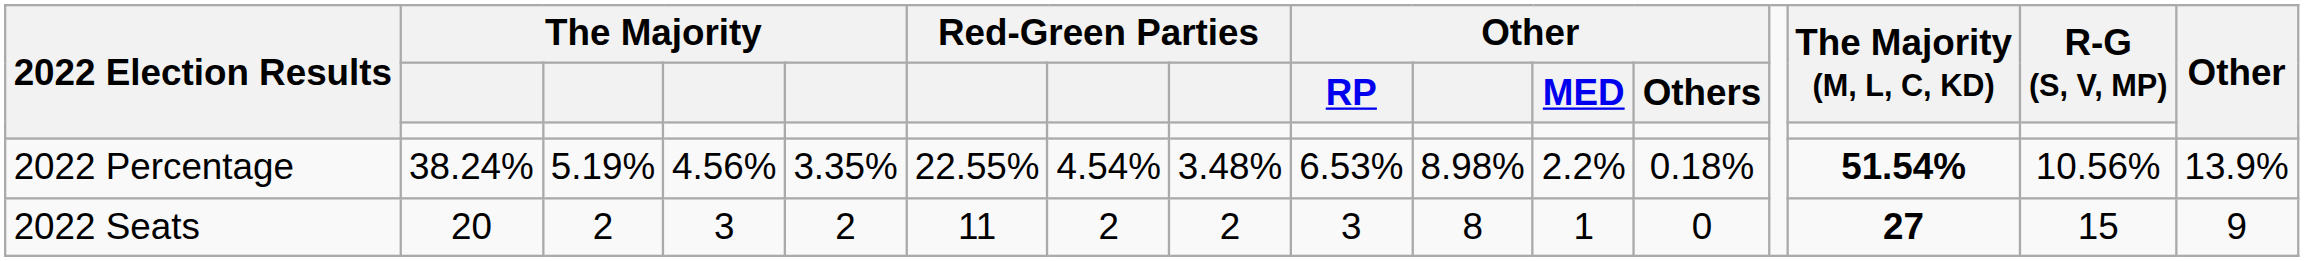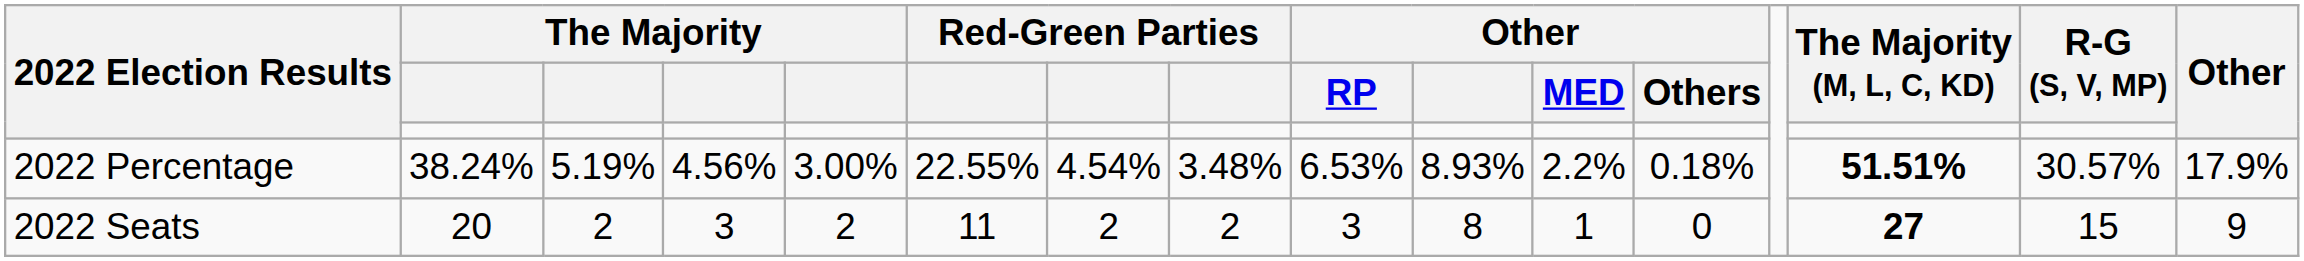 <table class="wikitable">
 <tr>
 <th rowspan=3>2022 Election Results</th>
 <th colspan=4>The Majority</th>
 <th colspan=3>Red-Green Parties</th>
 <th colspan="4">Other</th>
 <td rowspan=5></td>
 <th rowspan=2>The Majority<br><small>(M, L, C, KD)</small></th>
 <th rowspan=2>R-G<br><small>(S, V, MP)</small></th>
 <th rowspan=3>Other</th>
 </tr>
 <tr>
 <th width=40px><a href='#'></a></th>
 <th width=40px><a href='#'></a></th>
 <th width=40px><a href='#'></a></th>
 <th width=40px><a href='#'></a></th>
 <th width=40px><a href='#'></a></th>
 <th width=40px><a href='#'></a></th>
 <th width=40px><a href='#'></a></th>
 <th width=40px><a href='#'>RP</a></th>
 <th width=40px><a href='#'></a></th>
 <th><a href='#'>MED</a></th>
 <th>Others</th>
 </tr>
 <tr>
 <td bgcolor=></td>
 <td bgcolor=></td>
 <td bgcolor=></td>
 <td bgcolor=></td>
 <td bgcolor=></td>
 <td bgcolor=></td>
 <td bgcolor=></td>
 <td bgcolor=></td>
 <td bgcolor=></td>
 <td bgcolor=></td>
 <td bgcolor=></td>
 <td bgcolor=></td>
 </tr>
 <tr>
 <td>2022 Percentage</td>
 <td align="center">38.24%</td>
 <td align="center">5.19%</td>
 <td align="center">4.56%</td>
-<td align="center">3.35%</td>
+<td align="center">3.00%</td>
 <td align="center">22.55%</td>
 <td align="center">4.54%</td>
 <td align="center">3.48%</td>
 <td align="center">6.53%</td>
-<td align="center">8.98%</td>
+<td align="center">8.93%</td>
 <td>2.2%</td>
 <td align="center">0.18%</td>
-<td align="center"><strong>51.54%</strong></td>
-<td align="center">10.56%</td>
-<td align="center">13.9%</td>
+<td align="center"><strong>51.51%</strong></td>
+<td align="center">30.57%</td>
+<td align="center">17.9%</td>
 </tr>
 <tr>
 <td>2022 Seats</td>
 <td align="center">20</td>
 <td align="center">2</td>
 <td align="center">3</td>
 <td align="center">2</td>
 <td align="center">11</td>
 <td align="center">2</td>
 <td align="center">2</td>
 <td align="center">3</td>
 <td align="center">8</td>
 <td align="center">1</td>
 <td align="center">0</td>
 <td align="center"><strong>27</strong></td>
 <td align="center">15</td>
 <td align="center">9</td>
 </tr>
 </table>
